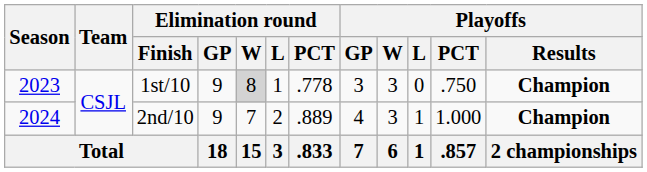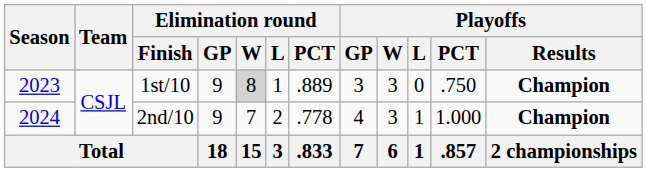 <table class="wikitable" style="text-align:center">
 <tr>
 <th rowspan="2">Season</th>
 <th rowspan="2">Team</th>
 <th colspan="5">Elimination round</th>
 <th colspan="5">Playoffs</th>
 </tr>
 <tr>
 <th>Finish</th>
 <th>GP</th>
 <th>W</th>
 <th>L</th>
 <th>PCT</th>
 <th>GP</th>
 <th>W</th>
 <th>L</th>
 <th>PCT</th>
 <th>Results</th>
 </tr>
 <tr>
 <td><a href='#'>2023</a></td>
 <td rowspan="2"><a href='#'>CSJL</a></td>
 <td>1st/10</td>
 <td>9</td>
 <td style="background: lightgrey;">8</td>
 <td>1</td>
-<td>.778</td>
+<td>.889</td>
 <td>3</td>
 <td>3</td>
 <td>0</td>
 <td>.750</td>
 <td><strong>Champion</strong></td>
 </tr>
 <tr>
 <td><a href='#'>2024</a></td>
 <td>2nd/10</td>
 <td>9</td>
 <td>7</td>
 <td>2</td>
-<td>.889</td>
+<td>.778</td>
 <td>4</td>
 <td>3</td>
 <td>1</td>
 <td>1.000</td>
 <td><strong>Champion</strong></td>
 </tr>
 <tr>
 <th colspan="3">Total</th>
 <th>18</th>
 <th>15</th>
 <th>3</th>
 <th>.833</th>
 <th>7</th>
 <th>6</th>
 <th>1</th>
 <th>.857</th>
 <th>2 championships</th>
 </tr>
 </table>
